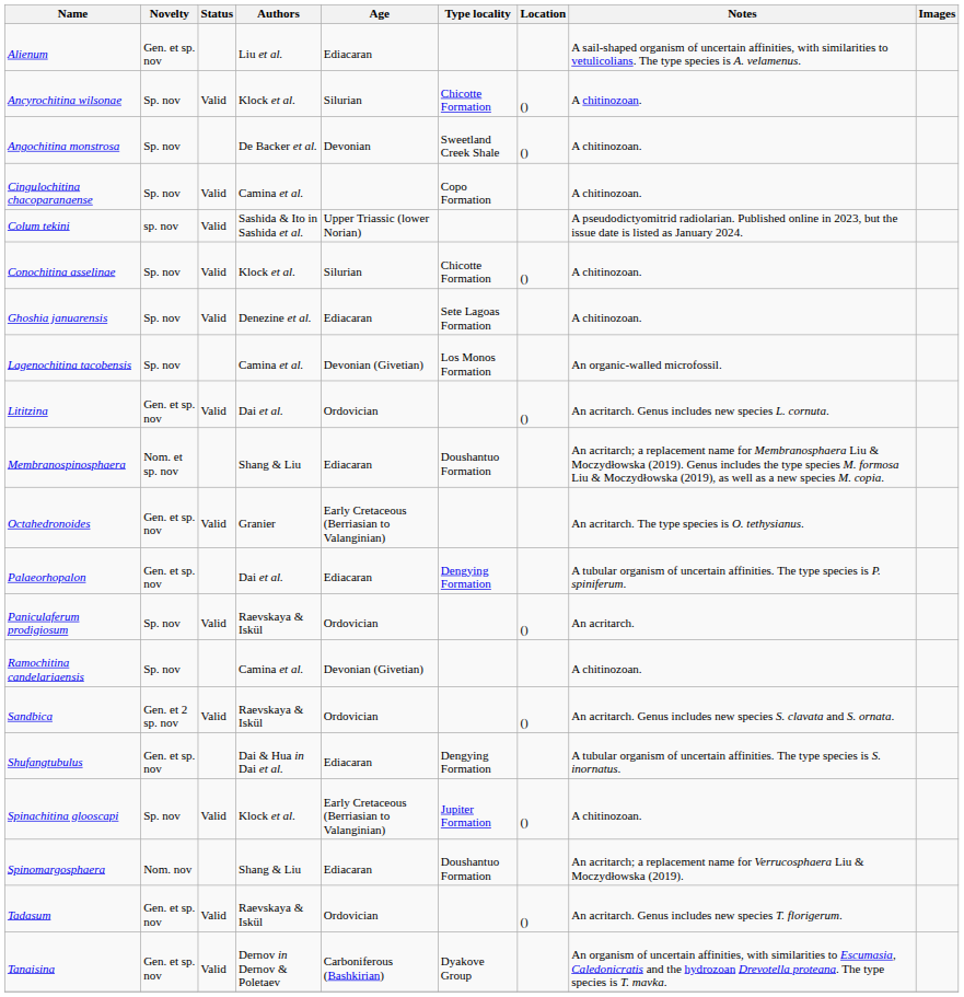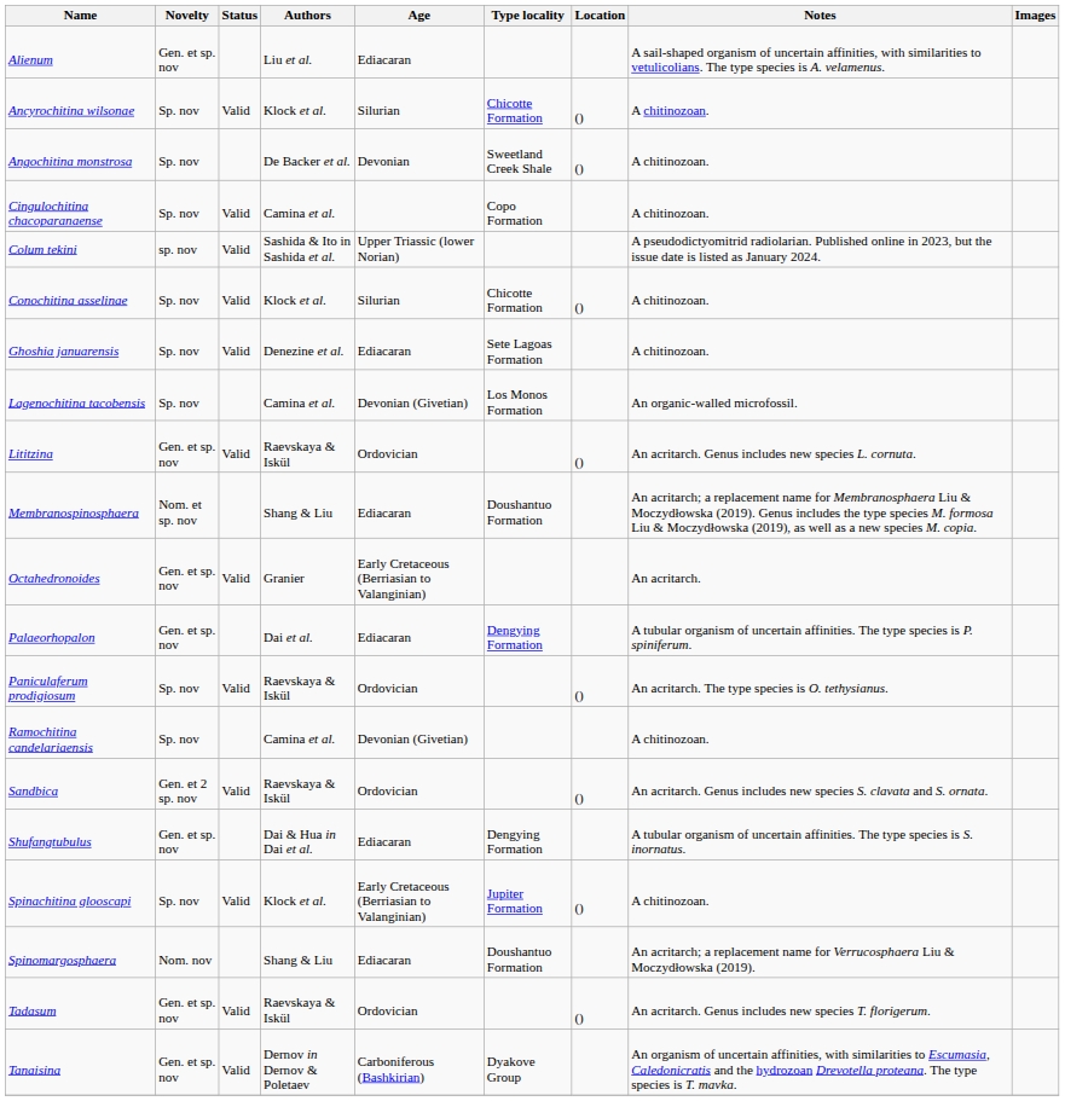 <table class="wikitable sortable" align="center" width="100%">
 <tr>
 <th>Name</th>
 <th>Novelty</th>
 <th>Status</th>
 <th>Authors</th>
 <th>Age</th>
 <th>Type locality</th>
 <th>Location</th>
 <th>Notes</th>
 <th>Images</th>
 </tr>
 <tr>
 <td><br><em><a href='#'>Alienum</a></em></td>
 <td><br>Gen. et sp. nov</td>
 <td></td>
 <td><br>Liu <em>et al.</em></td>
 <td><br>Ediacaran</td>
 <td></td>
 <td><br></td>
 <td><br>A sail-shaped organism of uncertain affinities, with similarities to <a href='#'>vetulicolians</a>. The type species is <em>A. velamenus</em>.</td>
 <td></td>
 </tr>
 <tr>
 <td><br><em><a href='#'>Ancyrochitina wilsonae</a></em></td>
 <td><br>Sp. nov</td>
 <td><br>Valid</td>
 <td><br>Klock <em>et al.</em></td>
 <td><br>Silurian</td>
 <td><br><a href='#'>Chicotte Formation</a></td>
 <td><br><br>()</td>
 <td><br>A <a href='#'>chitinozoan</a>.</td>
 <td></td>
 </tr>
 <tr>
 <td><br><em><a href='#'>Angochitina monstrosa</a></em></td>
 <td><br>Sp. nov</td>
 <td></td>
 <td><br>De Backer <em>et al.</em></td>
 <td><br>Devonian</td>
 <td><br>Sweetland Creek Shale</td>
 <td><br><br>()</td>
 <td><br>A chitinozoan.</td>
 <td></td>
 </tr>
 <tr>
 <td><br><em><a href='#'>Cingulochitina chacoparanaense</a></em></td>
 <td><br>Sp. nov</td>
 <td><br>Valid</td>
 <td><br>Camina <em>et al.</em></td>
 <td></td>
 <td><br>Copo Formation</td>
 <td><br></td>
 <td><br>A chitinozoan.</td>
 <td></td>
 </tr>
 <tr>
 <td><em><a href='#'>Colum tekini</a></em></td>
 <td>sp. nov</td>
 <td>Valid</td>
 <td>Sashida & Ito in Sashida <em>et al.</em></td>
 <td>Upper Triassic (lower Norian)</td>
 <td></td>
 <td></td>
 <td>A pseudodictyomitrid radiolarian. Published online in 2023, but the issue date is listed as January 2024.</td>
 <td></td>
 </tr>
 <tr>
 <td><br><em><a href='#'>Conochitina asselinae</a></em></td>
 <td><br>Sp. nov</td>
 <td><br>Valid</td>
 <td><br>Klock <em>et al.</em></td>
 <td><br>Silurian</td>
 <td><br>Chicotte Formation</td>
 <td><br><br>()</td>
 <td><br>A chitinozoan.</td>
 <td></td>
 </tr>
 <tr>
 <td><br><em><a href='#'>Ghoshia januarensis</a></em></td>
 <td><br>Sp. nov</td>
 <td><br>Valid</td>
 <td><br>Denezine <em>et al.</em></td>
 <td><br>Ediacaran</td>
 <td><br>Sete Lagoas Formation</td>
 <td><br></td>
 <td><br>A chitinozoan.</td>
 <td></td>
 </tr>
 <tr>
 <td><br><em><a href='#'>Lagenochitina tacobensis</a></em></td>
 <td><br>Sp. nov</td>
 <td></td>
 <td><br>Camina <em>et al.</em></td>
 <td><br>Devonian (Givetian)</td>
 <td><br>Los Monos Formation</td>
 <td><br></td>
 <td><br>An organic-walled microfossil.</td>
 <td></td>
 </tr>
 <tr>
 <td><br><em><a href='#'>Lititzina</a></em></td>
 <td><br>Gen. et sp. nov</td>
 <td><br>Valid</td>
-<td><br>Dai <em>et al.</em></td>
+<td><br>Raevskaya & Iskül</td>
 <td><br>Ordovician</td>
 <td></td>
 <td><br><br>()</td>
 <td><br>An acritarch. Genus includes new species <em>L. cornuta</em>.</td>
 <td></td>
 </tr>
 <tr>
 <td><br><em><a href='#'>Membranospinosphaera</a></em></td>
 <td><br>Nom. et sp. nov</td>
 <td></td>
 <td><br>Shang & Liu</td>
 <td><br>Ediacaran</td>
 <td><br>Doushantuo Formation</td>
 <td><br></td>
 <td><br>An acritarch; a replacement name for <em>Membranosphaera</em> Liu & Moczydłowska (2019). Genus includes the type species <em>M. formosa</em> Liu & Moczydłowska (2019), as well as a new species <em>M. copia</em>.</td>
 <td></td>
 </tr>
 <tr>
 <td><br><em><a href='#'>Octahedronoides</a></em></td>
 <td><br>Gen. et sp. nov</td>
 <td><br>Valid</td>
 <td><br>Granier</td>
 <td><br>Early Cretaceous (Berriasian to Valanginian)</td>
 <td></td>
 <td><br></td>
-<td><br>An acritarch. The type species is <em>O. tethysianus</em>.</td>
+<td><br>An acritarch.</td>
 <td></td>
 </tr>
 <tr>
 <td><br><em><a href='#'>Palaeorhopalon</a></em></td>
 <td><br>Gen. et sp. nov</td>
 <td></td>
 <td><br>Dai <em>et al.</em></td>
 <td><br>Ediacaran</td>
 <td><br><a href='#'>Dengying Formation</a></td>
 <td><br></td>
 <td><br>A tubular organism of uncertain affinities. The type species is <em>P. spiniferum</em>.</td>
 <td></td>
 </tr>
 <tr>
 <td><br><em><a href='#'>Paniculaferum prodigiosum</a></em></td>
 <td><br>Sp. nov</td>
 <td><br>Valid</td>
 <td><br>Raevskaya & Iskül</td>
 <td><br>Ordovician</td>
 <td></td>
 <td><br><br>()</td>
-<td><br>An acritarch.</td>
+<td><br>An acritarch. The type species is <em>O. tethysianus</em>.</td>
 <td></td>
 </tr>
 <tr>
 <td><br><em><a href='#'>Ramochitina candelariaensis</a></em></td>
 <td><br>Sp. nov</td>
 <td></td>
 <td><br>Camina <em>et al.</em></td>
 <td><br>Devonian (Givetian)</td>
 <td></td>
 <td><br></td>
 <td><br>A chitinozoan.</td>
 <td></td>
 </tr>
 <tr>
 <td><br><em><a href='#'>Sandbica</a></em></td>
 <td><br>Gen. et 2 sp. nov</td>
 <td><br>Valid</td>
 <td><br>Raevskaya & Iskül</td>
 <td><br>Ordovician</td>
 <td></td>
 <td><br><br>()</td>
 <td><br>An acritarch. Genus includes new species <em>S. clavata</em> and <em>S. ornata</em>.</td>
 <td></td>
 </tr>
 <tr>
 <td><br><em><a href='#'>Shufangtubulus</a></em></td>
 <td><br>Gen. et sp. nov</td>
 <td></td>
 <td><br>Dai & Hua <em>in</em> Dai <em>et al.</em></td>
 <td><br>Ediacaran</td>
 <td><br>Dengying Formation</td>
 <td><br></td>
 <td><br>A tubular organism of uncertain affinities. The type species is <em>S. inornatus</em>.</td>
 <td></td>
 </tr>
 <tr>
 <td><br><em><a href='#'>Spinachitina glooscapi</a></em></td>
 <td><br>Sp. nov</td>
 <td><br>Valid</td>
 <td><br>Klock <em>et al.</em></td>
 <td><br>Early Cretaceous (Berriasian to Valanginian)</td>
 <td><br><a href='#'>Jupiter Formation</a></td>
 <td><br><br>()</td>
 <td><br>A chitinozoan.</td>
 <td></td>
 </tr>
 <tr>
 <td><br><em><a href='#'>Spinomargosphaera</a></em></td>
 <td><br>Nom. nov</td>
 <td></td>
 <td><br>Shang & Liu</td>
 <td><br>Ediacaran</td>
 <td><br>Doushantuo Formation</td>
 <td><br></td>
 <td><br>An acritarch; a replacement name for <em>Verrucosphaera</em> Liu & Moczydłowska (2019).</td>
 <td></td>
 </tr>
 <tr>
 <td><br><em><a href='#'>Tadasum</a></em></td>
 <td><br>Gen. et sp. nov</td>
 <td><br>Valid</td>
 <td><br>Raevskaya & Iskül</td>
 <td><br>Ordovician</td>
 <td></td>
 <td><br><br>()</td>
 <td><br>An acritarch. Genus includes new species <em>T. florigerum</em>.</td>
 <td></td>
 </tr>
 <tr>
 <td><br><em><a href='#'>Tanaisina</a></em></td>
 <td><br>Gen. et sp. nov</td>
 <td><br>Valid</td>
 <td><br>Dernov <em>in</em> Dernov & Poletaev</td>
 <td><br>Carboniferous (<a href='#'>Bashkirian</a>)</td>
 <td><br>Dyakove Group</td>
 <td><br></td>
 <td><br>An organism of uncertain affinities, with similarities to <em><a href='#'>Escumasia</a></em>, <em><a href='#'>Caledonicratis</a></em> and the <a href='#'>hydrozoan</a> <em><a href='#'>Drevotella proteana</a></em>. The type species is <em>T. mavka</em>.</td>
 <td></td>
 </tr>
 <tr>
 </tr>
 </table>
